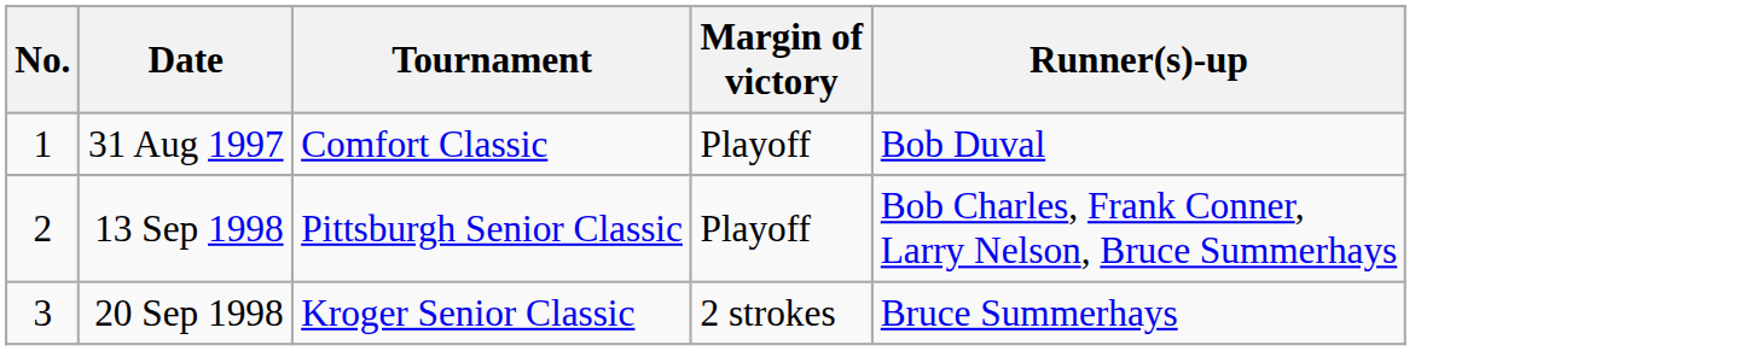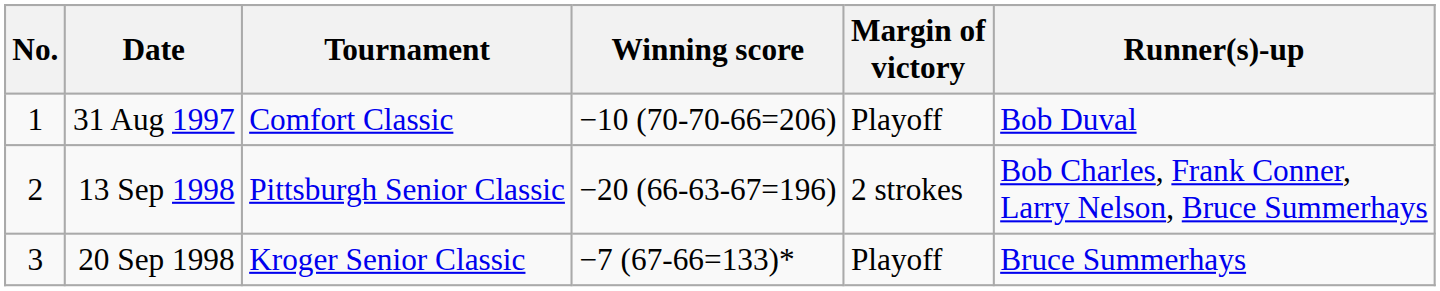 <table class="wikitable" style="font-size:95%;">
 <tr>
 <th>No.</th>
 <th>Date</th>
 <th>Tournament</th>
+<th>Winning score</th>
 <th>Margin of<br>victory</th>
 <th>Runner(s)-up</th>
 </tr>
 <tr>
 <td align=center>1</td>
 <td align=right>31 Aug <a href='#'>1997</a></td>
 <td><a href='#'>Comfort Classic</a></td>
+<td>−10 (70-70-66=206)</td>
 <td>Playoff</td>
 <td> <a href='#'>Bob Duval</a></td>
 </tr>
 <tr>
 <td align=center>2</td>
 <td align=right>13 Sep <a href='#'>1998</a></td>
 <td><a href='#'>Pittsburgh Senior Classic</a></td>
-<td>Playoff</td>
+<td>−20 (66-63-67=196)</td>
+<td>2 strokes</td>
 <td> <a href='#'>Bob Charles</a>,  <a href='#'>Frank Conner</a>,<br> <a href='#'>Larry Nelson</a>,  <a href='#'>Bruce Summerhays</a></td>
 </tr>
 <tr>
 <td align=center>3</td>
 <td align=right>20 Sep 1998</td>
 <td><a href='#'>Kroger Senior Classic</a></td>
-<td>2 strokes</td>
+<td>−7 (67-66=133)*</td>
+<td>Playoff</td>
 <td> <a href='#'>Bruce Summerhays</a></td>
 </tr>
 </table>
